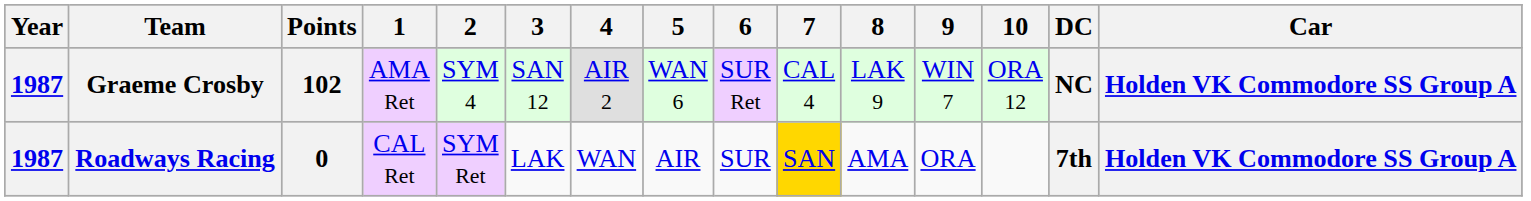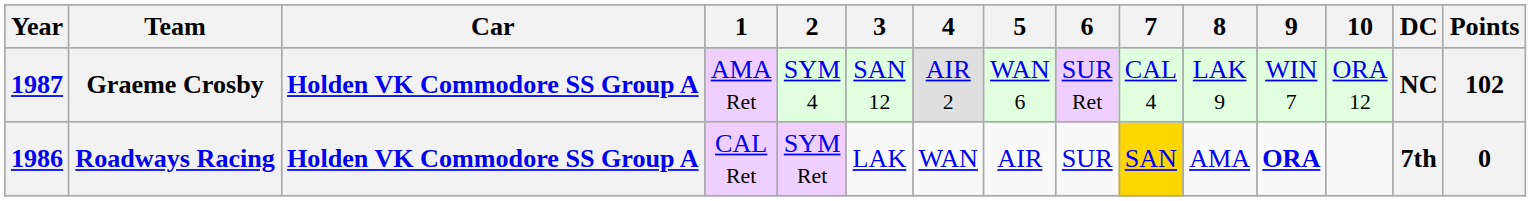 <table class="wikitable" style="text-align:center; font-size:95%">
 <tr>
 <th>Year</th>
 <th>Team</th>
-<th>Points</th>
+<th>Car</th>
 <th>1</th>
 <th>2</th>
 <th>3</th>
 <th>4</th>
 <th>5</th>
 <th>6</th>
 <th>7</th>
 <th>8</th>
 <th>9</th>
 <th>10</th>
 <th>DC</th>
-<th>Car</th>
+<th>Points</th>
 </tr>
 <tr>
 <th><a href='#'>1987</a></th>
 <th>Graeme Crosby</th>
-<th>102</th>
+<th><a href='#'>Holden VK Commodore SS Group A</a></th>
 <td style="background:#efcfff;"><a href='#'>AMA</a><br><small>Ret</small></td>
 <td style="background:#dfffdf;"><a href='#'>SYM</a><br><small>4</small></td>
 <td style="background:#dfffdf;"><a href='#'>SAN</a><br><small>12</small></td>
 <td style="background:#dfdfdf;"><a href='#'>AIR</a><br><small>2</small></td>
 <td style="background:#dfffdf;"><a href='#'>WAN</a><br><small>6</small></td>
 <td style="background:#efcfff;"><a href='#'>SUR</a><br><small>Ret</small></td>
 <td style="background:#dfffdf;"><a href='#'>CAL</a><br><small>4</small></td>
 <td style="background:#dfffdf;"><a href='#'>LAK</a><br><small>9</small></td>
 <td style="background:#dfffdf;"><a href='#'>WIN</a><br><small>7</small></td>
 <td style="background:#dfffdf;"><a href='#'>ORA</a><br><small>12</small></td>
 <th>NC</th>
-<th><a href='#'>Holden VK Commodore SS Group A</a></th>
+<th>102</th>
 </tr>
 <tr>
-<th><a href='#'>1987</a></th>
+<th><a href='#'>1986</a></th>
 <th><a href='#'>Roadways Racing</a></th>
-<th>0</th>
+<th><a href='#'>Holden VK Commodore SS Group A</a></th>
 <td style="background:#efcfff;"><a href='#'>CAL</a><br><small>Ret</small></td>
 <td style="background:#efcfff;"><a href='#'>SYM</a><br><small>Ret</small></td>
 <td><a href='#'>LAK</a></td>
 <td><a href='#'>WAN</a></td>
 <td><a href='#'>AIR</a></td>
 <td><a href='#'>SUR</a></td>
 <td style="background: gold;"><a href='#'>SAN</a></td>
 <td><a href='#'>AMA</a></td>
-<td><a href='#'>ORA</a></td>
+<td><strong><a href='#'>ORA</a></strong></td>
 <td></td>
 <th>7th</th>
-<th><a href='#'>Holden VK Commodore SS Group A</a></th>
+<th>0</th>
 </tr>
 </table>
